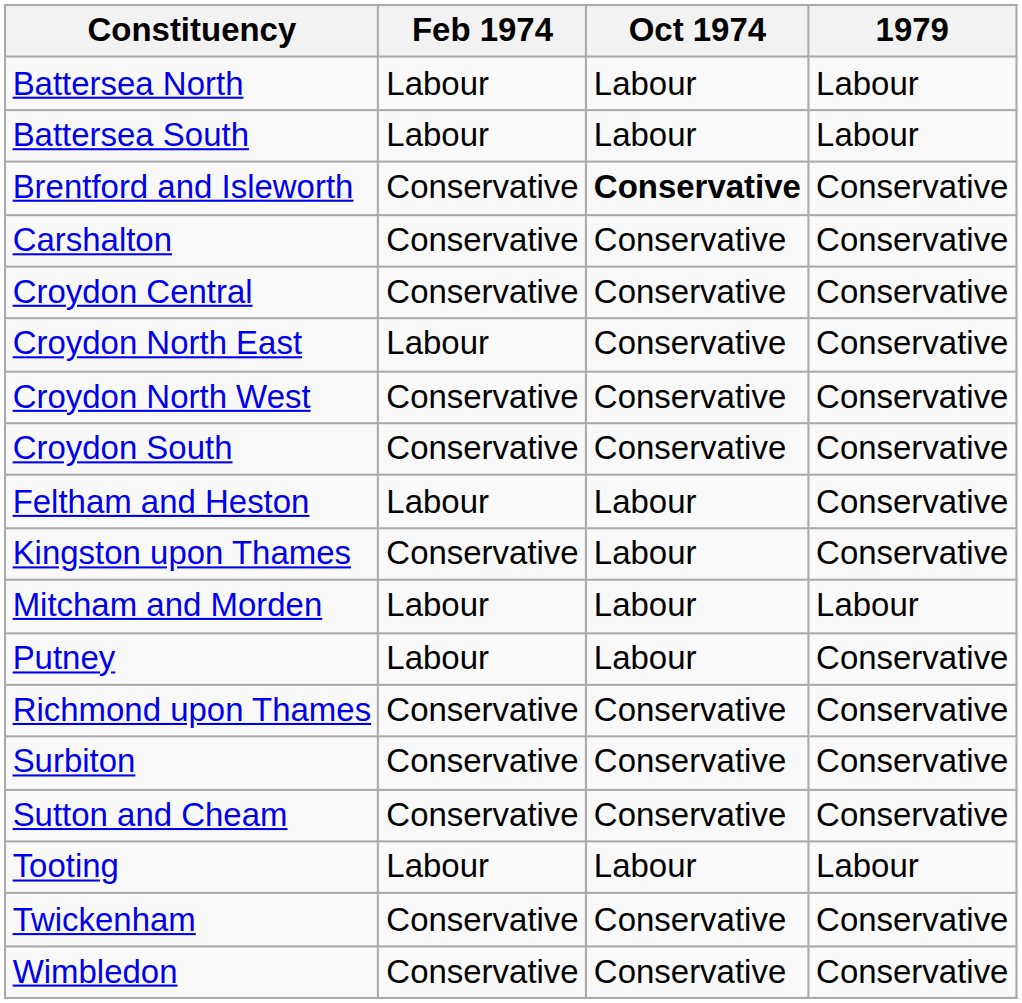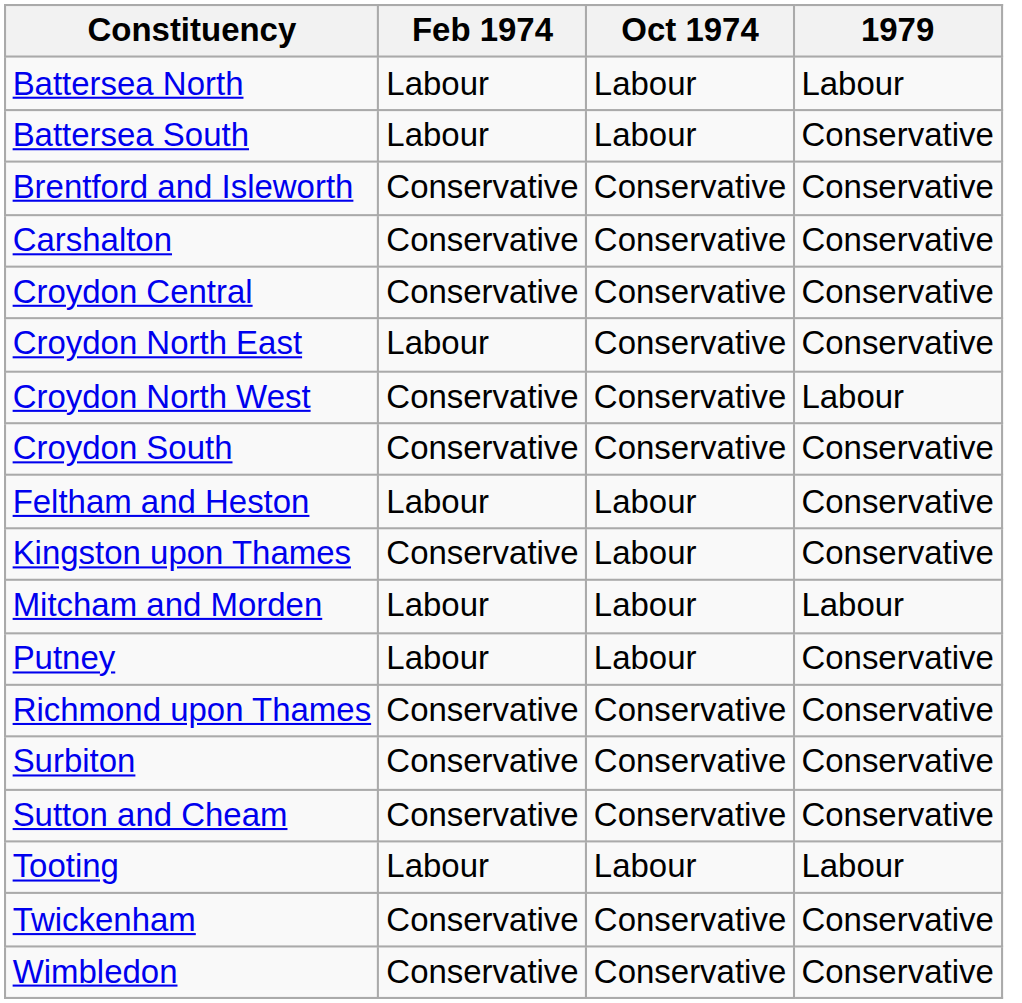 <table class="wikitable">
 <tr>
 <th>Constituency</th>
 <th>Feb 1974</th>
 <th>Oct 1974</th>
 <th>1979</th>
 </tr>
 <tr>
 <td><a href='#'>Battersea North</a></td>
 <td bgcolor=>Labour</td>
 <td bgcolor=>Labour</td>
 <td bgcolor=>Labour</td>
 </tr>
 <tr>
 <td><a href='#'>Battersea South</a></td>
 <td bgcolor=>Labour</td>
 <td bgcolor=>Labour</td>
-<td bgcolor=>Labour</td>
+<td bgcolor=>Conservative</td>
 </tr>
 <tr>
 <td><a href='#'>Brentford and Isleworth</a></td>
 <td bgcolor=>Conservative</td>
-<td bgcolor=><strong>Conservative</strong></td>
+<td bgcolor=>Conservative</td>
 <td bgcolor=>Conservative</td>
 </tr>
 <tr>
 <td><a href='#'>Carshalton</a></td>
 <td bgcolor=>Conservative</td>
 <td bgcolor=>Conservative</td>
 <td bgcolor=>Conservative</td>
 </tr>
 <tr>
 <td><a href='#'>Croydon Central</a></td>
 <td bgcolor=>Conservative</td>
 <td bgcolor=>Conservative</td>
 <td bgcolor=>Conservative</td>
 </tr>
 <tr>
 <td><a href='#'>Croydon North East</a></td>
 <td bgcolor=>Labour</td>
 <td bgcolor=>Conservative</td>
 <td bgcolor=>Conservative</td>
 </tr>
 <tr>
 <td><a href='#'>Croydon North West</a></td>
 <td bgcolor=>Conservative</td>
 <td bgcolor=>Conservative</td>
-<td bgcolor=>Conservative</td>
+<td bgcolor=>Labour</td>
 </tr>
 <tr>
 <td><a href='#'>Croydon South</a></td>
 <td bgcolor=>Conservative</td>
 <td bgcolor=>Conservative</td>
 <td bgcolor=>Conservative</td>
 </tr>
 <tr>
 <td><a href='#'>Feltham and Heston</a></td>
 <td bgcolor=>Labour</td>
 <td bgcolor=>Labour</td>
 <td bgcolor=>Conservative</td>
 </tr>
 <tr>
 <td><a href='#'>Kingston upon Thames</a></td>
 <td bgcolor=>Conservative</td>
 <td bgcolor=>Labour</td>
 <td bgcolor=>Conservative</td>
 </tr>
 <tr>
 <td><a href='#'>Mitcham and Morden</a></td>
 <td bgcolor=>Labour</td>
 <td bgcolor=>Labour</td>
 <td bgcolor=>Labour</td>
 </tr>
 <tr>
 <td><a href='#'>Putney</a></td>
 <td bgcolor=>Labour</td>
 <td bgcolor=>Labour</td>
 <td bgcolor=>Conservative</td>
 </tr>
 <tr>
 <td><a href='#'>Richmond upon Thames</a></td>
 <td bgcolor=>Conservative</td>
 <td bgcolor=>Conservative</td>
 <td bgcolor=>Conservative</td>
 </tr>
 <tr>
 <td><a href='#'>Surbiton</a></td>
 <td bgcolor=>Conservative</td>
 <td bgcolor=>Conservative</td>
 <td bgcolor=>Conservative</td>
 </tr>
 <tr>
 <td><a href='#'>Sutton and Cheam</a></td>
 <td bgcolor=>Conservative</td>
 <td bgcolor=>Conservative</td>
 <td bgcolor=>Conservative</td>
 </tr>
 <tr>
 <td><a href='#'>Tooting</a></td>
 <td bgcolor=>Labour</td>
 <td bgcolor=>Labour</td>
 <td bgcolor=>Labour</td>
 </tr>
 <tr>
 <td><a href='#'>Twickenham</a></td>
 <td bgcolor=>Conservative</td>
 <td bgcolor=>Conservative</td>
 <td bgcolor=>Conservative</td>
 </tr>
 <tr>
 <td><a href='#'>Wimbledon</a></td>
 <td bgcolor=>Conservative</td>
 <td bgcolor=>Conservative</td>
 <td bgcolor=>Conservative</td>
 </tr>
 </table>
